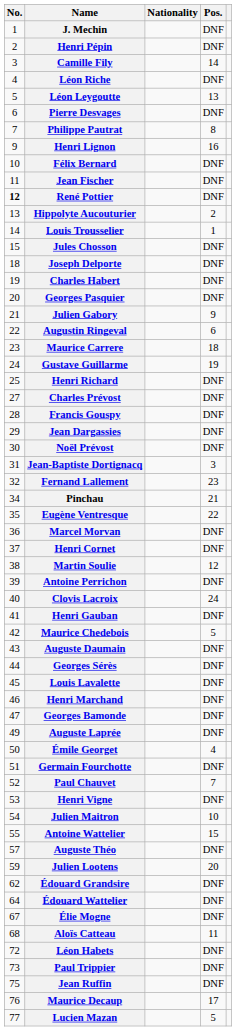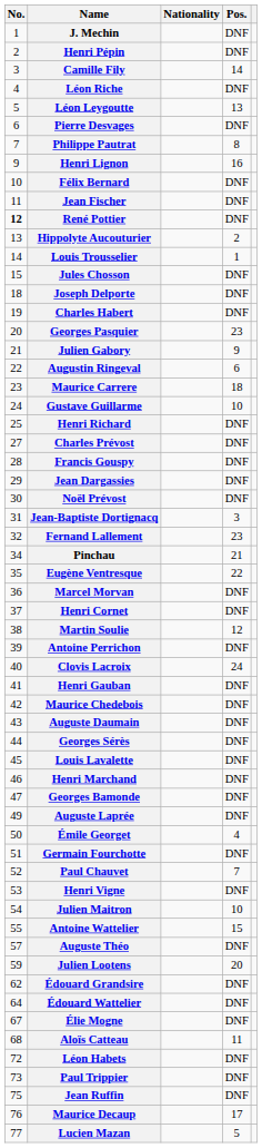 <table class="wikitable plainrowheaders sortable">
 <tr>
 <th scope="col">No.</th>
 <th scope="col">Name</th>
 <th scope="col">Nationality</th>
 <th scope="col" data-sort-type="number">Pos.</th>
 <th scope="col" class="unsortable"></th>
 </tr>
 <tr>
 <td style="text-align:center;">1</td>
 <th scope="row">J. Mechin</th>
 <td></td>
 <td style="text-align:center;" data-sort-value="25">DNF</td>
 <td style="text-align:center;"></td>
 </tr>
 <tr>
 <td style="text-align:center;">2</td>
 <th scope="row"><a href='#'>Henri Pépin</a></th>
 <td></td>
 <td style="text-align:center;" data-sort-value="25">DNF</td>
 <td style="text-align:center;"></td>
 </tr>
 <tr>
 <td style="text-align:center;">3</td>
 <th scope="row"><a href='#'>Camille Fily</a></th>
 <td></td>
 <td style="text-align:center;" data-sort-value="14">14</td>
 <td style="text-align:center;"></td>
 </tr>
 <tr>
 <td style="text-align:center;">4</td>
 <th scope="row"><a href='#'>Léon Riche</a></th>
 <td></td>
 <td style="text-align:center;" data-sort-value="25">DNF</td>
 <td style="text-align:center;"></td>
 </tr>
 <tr>
 <td style="text-align:center;">5</td>
 <th scope="row"><a href='#'>Léon Leygoutte</a></th>
 <td></td>
 <td style="text-align:center;" data-sort-value="13">13</td>
 <td style="text-align:center;"></td>
 </tr>
 <tr>
 <td style="text-align:center;">6</td>
 <th scope="row"><a href='#'>Pierre Desvages</a></th>
 <td></td>
 <td style="text-align:center;" data-sort-value="25">DNF</td>
 <td style="text-align:center;"></td>
 </tr>
 <tr>
 <td style="text-align:center;">7</td>
 <th scope="row"><a href='#'>Philippe Pautrat</a></th>
 <td></td>
 <td style="text-align:center;" data-sort-value="8">8</td>
 <td style="text-align:center;"></td>
 </tr>
 <tr>
 <td style="text-align:center;">9</td>
 <th scope="row"><a href='#'>Henri Lignon</a></th>
 <td></td>
 <td style="text-align:center;" data-sort-value="16">16</td>
 <td style="text-align:center;"></td>
 </tr>
 <tr>
 <td style="text-align:center;">10</td>
 <th scope="row"><a href='#'>Félix Bernard</a></th>
 <td></td>
 <td style="text-align:center;" data-sort-value="25">DNF</td>
 <td style="text-align:center;"></td>
 </tr>
 <tr>
 <td style="text-align:center;">11</td>
 <th scope="row"><a href='#'>Jean Fischer</a></th>
 <td></td>
 <td style="text-align:center;" data-sort-value="25">DNF</td>
 <td style="text-align:center;"></td>
 </tr>
 <tr>
 <td style="text-align:center;"><strong>12</strong></td>
 <th scope="row"><a href='#'>René Pottier</a></th>
 <td></td>
 <td style="text-align:center;" data-sort-value="25">DNF</td>
 <td style="text-align:center;"></td>
 </tr>
 <tr>
 <td style="text-align:center;">13</td>
 <th scope="row"><a href='#'>Hippolyte Aucouturier</a></th>
 <td></td>
 <td style="text-align:center;" data-sort-value="2">2</td>
 <td style="text-align:center;"></td>
 </tr>
 <tr>
 <td style="text-align:center;">14</td>
 <th scope="row"><a href='#'>Louis Trousselier</a></th>
 <td></td>
 <td style="text-align:center;" data-sort-value="1">1</td>
 <td style="text-align:center;"></td>
 </tr>
 <tr>
 <td style="text-align:center;">15</td>
 <th scope="row"><a href='#'>Jules Chosson</a></th>
 <td></td>
 <td style="text-align:center;" data-sort-value="25">DNF</td>
 <td style="text-align:center;"></td>
 </tr>
 <tr>
 <td style="text-align:center;">18</td>
 <th scope="row"><a href='#'>Joseph Delporte</a></th>
 <td></td>
 <td style="text-align:center;" data-sort-value="25">DNF</td>
 <td style="text-align:center;"></td>
 </tr>
 <tr>
 <td style="text-align:center;">19</td>
 <th scope="row"><a href='#'>Charles Habert</a></th>
 <td></td>
 <td style="text-align:center;" data-sort-value="25">DNF</td>
 <td style="text-align:center;"></td>
 </tr>
 <tr>
 <td style="text-align:center;">20</td>
 <th scope="row"><a href='#'>Georges Pasquier</a></th>
 <td></td>
-<td style="text-align:center;" data-sort-value="25">DNF</td>
+<td style="text-align:center;" data-sort-value="23">23</td>
 <td style="text-align:center;"></td>
 </tr>
 <tr>
 <td style="text-align:center;">21</td>
 <th scope="row"><a href='#'>Julien Gabory</a></th>
 <td></td>
 <td style="text-align:center;" data-sort-value="9">9</td>
 <td style="text-align:center;"></td>
 </tr>
 <tr>
 <td style="text-align:center;">22</td>
 <th scope="row"><a href='#'>Augustin Ringeval</a></th>
 <td></td>
 <td style="text-align:center;" data-sort-value="6">6</td>
 <td style="text-align:center;"></td>
 </tr>
 <tr>
 <td style="text-align:center;">23</td>
 <th scope="row"><a href='#'>Maurice Carrere</a></th>
 <td></td>
 <td style="text-align:center;" data-sort-value="18">18</td>
 <td style="text-align:center;"></td>
 </tr>
 <tr>
 <td style="text-align:center;">24</td>
 <th scope="row"><a href='#'>Gustave Guillarme</a></th>
 <td></td>
-<td style="text-align:center;" data-sort-value="19">19</td>
+<td style="text-align:center;" data-sort-value="10">10</td>
 <td style="text-align:center;"></td>
 </tr>
 <tr>
 <td style="text-align:center;">25</td>
 <th scope="row"><a href='#'>Henri Richard</a></th>
 <td></td>
 <td style="text-align:center;" data-sort-value="25">DNF</td>
 <td style="text-align:center;"></td>
 </tr>
 <tr>
 <td style="text-align:center;">27</td>
 <th scope="row"><a href='#'>Charles Prévost</a></th>
 <td></td>
 <td style="text-align:center;" data-sort-value="25">DNF</td>
 <td style="text-align:center;"></td>
 </tr>
 <tr>
 <td style="text-align:center;">28</td>
 <th scope="row"><a href='#'>Francis Gouspy</a></th>
 <td></td>
 <td style="text-align:center;" data-sort-value="25">DNF</td>
 <td style="text-align:center;"></td>
 </tr>
 <tr>
 <td style="text-align:center;">29</td>
 <th scope="row"><a href='#'>Jean Dargassies</a></th>
 <td></td>
 <td style="text-align:center;" data-sort-value="25">DNF</td>
 <td style="text-align:center;"></td>
 </tr>
 <tr>
 <td style="text-align:center;">30</td>
 <th scope="row"><a href='#'>Noël Prévost</a></th>
 <td></td>
 <td style="text-align:center;" data-sort-value="25">DNF</td>
 <td style="text-align:center;"></td>
 </tr>
 <tr>
 <td style="text-align:center;">31</td>
 <th scope="row"><a href='#'>Jean-Baptiste Dortignacq</a></th>
 <td></td>
 <td style="text-align:center;" data-sort-value="3">3</td>
 <td style="text-align:center;"></td>
 </tr>
 <tr>
 <td style="text-align:center;">32</td>
 <th scope="row"><a href='#'>Fernand Lallement</a></th>
 <td></td>
 <td style="text-align:center;" data-sort-value="23">23</td>
 <td style="text-align:center;"></td>
 </tr>
 <tr>
 <td style="text-align:center;">34</td>
 <th scope="row">Pinchau</th>
 <td></td>
 <td style="text-align:center;" data-sort-value="21">21</td>
 <td style="text-align:center;"></td>
 </tr>
 <tr>
 <td style="text-align:center;">35</td>
 <th scope="row"><a href='#'>Eugène Ventresque</a></th>
 <td></td>
 <td style="text-align:center;" data-sort-value="22">22</td>
 <td style="text-align:center;"></td>
 </tr>
 <tr>
 <td style="text-align:center;">36</td>
 <th scope="row"><a href='#'>Marcel Morvan</a></th>
 <td></td>
 <td style="text-align:center;" data-sort-value="25">DNF</td>
 <td style="text-align:center;"></td>
 </tr>
 <tr>
 <td style="text-align:center;">37</td>
 <th scope="row"><a href='#'>Henri Cornet</a></th>
 <td></td>
 <td style="text-align:center;" data-sort-value="25">DNF</td>
 <td style="text-align:center;"></td>
 </tr>
 <tr>
 <td style="text-align:center;">38</td>
 <th scope="row"><a href='#'>Martin Soulie</a></th>
 <td></td>
 <td style="text-align:center;" data-sort-value="12">12</td>
 <td style="text-align:center;"></td>
 </tr>
 <tr>
 <td style="text-align:center;">39</td>
 <th scope="row"><a href='#'>Antoine Perrichon</a></th>
 <td></td>
 <td style="text-align:center;" data-sort-value="25">DNF</td>
 <td style="text-align:center;"></td>
 </tr>
 <tr>
 <td style="text-align:center;">40</td>
 <th scope="row"><a href='#'>Clovis Lacroix</a></th>
 <td></td>
 <td style="text-align:center;" data-sort-value="24">24</td>
 <td style="text-align:center;"></td>
 </tr>
 <tr>
 <td style="text-align:center;">41</td>
 <th scope="row"><a href='#'>Henri Gauban</a></th>
 <td></td>
 <td style="text-align:center;" data-sort-value="25">DNF</td>
 <td style="text-align:center;"></td>
 </tr>
 <tr>
 <td style="text-align:center;">42</td>
 <th scope="row"><a href='#'>Maurice Chedebois</a></th>
 <td></td>
-<td style="text-align:center;" data-sort-value="5">5</td>
+<td style="text-align:center;" data-sort-value="25">DNF</td>
 <td style="text-align:center;"></td>
 </tr>
 <tr>
 <td style="text-align:center;">43</td>
 <th scope="row"><a href='#'>Auguste Daumain</a></th>
 <td></td>
 <td style="text-align:center;" data-sort-value="25">DNF</td>
 <td style="text-align:center;"></td>
 </tr>
 <tr>
 <td style="text-align:center;">44</td>
 <th scope="row"><a href='#'>Georges Sérès</a></th>
 <td></td>
 <td style="text-align:center;" data-sort-value="25">DNF</td>
 <td style="text-align:center;"></td>
 </tr>
 <tr>
 <td style="text-align:center;">45</td>
 <th scope="row"><a href='#'>Louis Lavalette</a></th>
 <td></td>
 <td style="text-align:center;" data-sort-value="25">DNF</td>
 <td style="text-align:center;"></td>
 </tr>
 <tr>
 <td style="text-align:center;">46</td>
 <th scope="row"><a href='#'>Henri Marchand</a></th>
 <td></td>
 <td style="text-align:center;" data-sort-value="25">DNF</td>
 <td style="text-align:center;"></td>
 </tr>
 <tr>
 <td style="text-align:center;">47</td>
 <th scope="row"><a href='#'>Georges Bamonde</a></th>
 <td></td>
 <td style="text-align:center;" data-sort-value="25">DNF</td>
 <td style="text-align:center;"></td>
 </tr>
 <tr>
 <td style="text-align:center;">49</td>
 <th scope="row"><a href='#'>Auguste Laprée</a></th>
 <td></td>
 <td style="text-align:center;" data-sort-value="25">DNF</td>
 <td style="text-align:center;"></td>
 </tr>
 <tr>
 <td style="text-align:center;">50</td>
 <th scope="row"><a href='#'>Émile Georget</a></th>
 <td></td>
 <td style="text-align:center;" data-sort-value="4">4</td>
 <td style="text-align:center;"></td>
 </tr>
 <tr>
 <td style="text-align:center;">51</td>
 <th scope="row"><a href='#'>Germain Fourchotte</a></th>
 <td></td>
 <td style="text-align:center;" data-sort-value="25">DNF</td>
 <td style="text-align:center;"></td>
 </tr>
 <tr>
 <td style="text-align:center;">52</td>
 <th scope="row"><a href='#'>Paul Chauvet</a></th>
 <td></td>
 <td style="text-align:center;" data-sort-value="7">7</td>
 <td style="text-align:center;"></td>
 </tr>
 <tr>
 <td style="text-align:center;">53</td>
 <th scope="row"><a href='#'>Henri Vigne</a></th>
 <td></td>
 <td style="text-align:center;" data-sort-value="25">DNF</td>
 <td style="text-align:center;"></td>
 </tr>
 <tr>
 <td style="text-align:center;">54</td>
 <th scope="row"><a href='#'>Julien Maitron</a></th>
 <td></td>
 <td style="text-align:center;" data-sort-value="10">10</td>
 <td style="text-align:center;"></td>
 </tr>
 <tr>
 <td style="text-align:center;">55</td>
 <th scope="row"><a href='#'>Antoine Wattelier</a></th>
 <td></td>
 <td style="text-align:center;" data-sort-value="15">15</td>
 <td style="text-align:center;"></td>
 </tr>
 <tr>
 <td style="text-align:center;">57</td>
 <th scope="row"><a href='#'>Auguste Théo</a></th>
 <td></td>
 <td style="text-align:center;" data-sort-value="25">DNF</td>
 <td style="text-align:center;"></td>
 </tr>
 <tr>
 <td style="text-align:center;">59</td>
 <th scope="row"><a href='#'>Julien Lootens</a></th>
 <td></td>
 <td style="text-align:center;" data-sort-value="20">20</td>
 <td style="text-align:center;"></td>
 </tr>
 <tr>
 <td style="text-align:center;">62</td>
 <th scope="row"><a href='#'>Édouard Grandsire</a></th>
 <td></td>
 <td style="text-align:center;" data-sort-value="25">DNF</td>
 <td style="text-align:center;"></td>
 </tr>
 <tr>
 <td style="text-align:center;">64</td>
 <th scope="row"><a href='#'>Édouard Wattelier</a></th>
 <td></td>
 <td style="text-align:center;" data-sort-value="25">DNF</td>
 <td style="text-align:center;"></td>
 </tr>
 <tr>
 <td style="text-align:center;">67</td>
 <th scope="row"><a href='#'>Élie Mogne</a></th>
 <td></td>
 <td style="text-align:center;" data-sort-value="25">DNF</td>
 <td style="text-align:center;"></td>
 </tr>
 <tr>
 <td style="text-align:center;">68</td>
 <th scope="row"><a href='#'>Aloïs Catteau</a></th>
 <td></td>
 <td style="text-align:center;" data-sort-value="11">11</td>
 <td style="text-align:center;"></td>
 </tr>
 <tr>
 <td style="text-align:center;">72</td>
 <th scope="row"><a href='#'>Léon Habets</a></th>
 <td></td>
 <td style="text-align:center;" data-sort-value="25">DNF</td>
 <td style="text-align:center;"></td>
 </tr>
 <tr>
 <td style="text-align:center;">73</td>
 <th scope="row"><a href='#'>Paul Trippier</a></th>
 <td></td>
 <td style="text-align:center;" data-sort-value="25">DNF</td>
 <td style="text-align:center;"></td>
 </tr>
 <tr>
 <td style="text-align:center;">75</td>
 <th scope="row"><a href='#'>Jean Ruffin</a></th>
 <td></td>
 <td style="text-align:center;" data-sort-value="25">DNF</td>
 <td style="text-align:center;"></td>
 </tr>
 <tr>
 <td style="text-align:center;">76</td>
 <th scope="row"><a href='#'>Maurice Decaup</a></th>
 <td></td>
 <td style="text-align:center;" data-sort-value="17">17</td>
 <td style="text-align:center;"></td>
 </tr>
 <tr>
 <td style="text-align:center;">77</td>
 <th scope="row"><a href='#'>Lucien Mazan</a></th>
 <td></td>
 <td style="text-align:center;" data-sort-value="5">5</td>
 <td style="text-align:center;"></td>
 </tr>
 </table>
